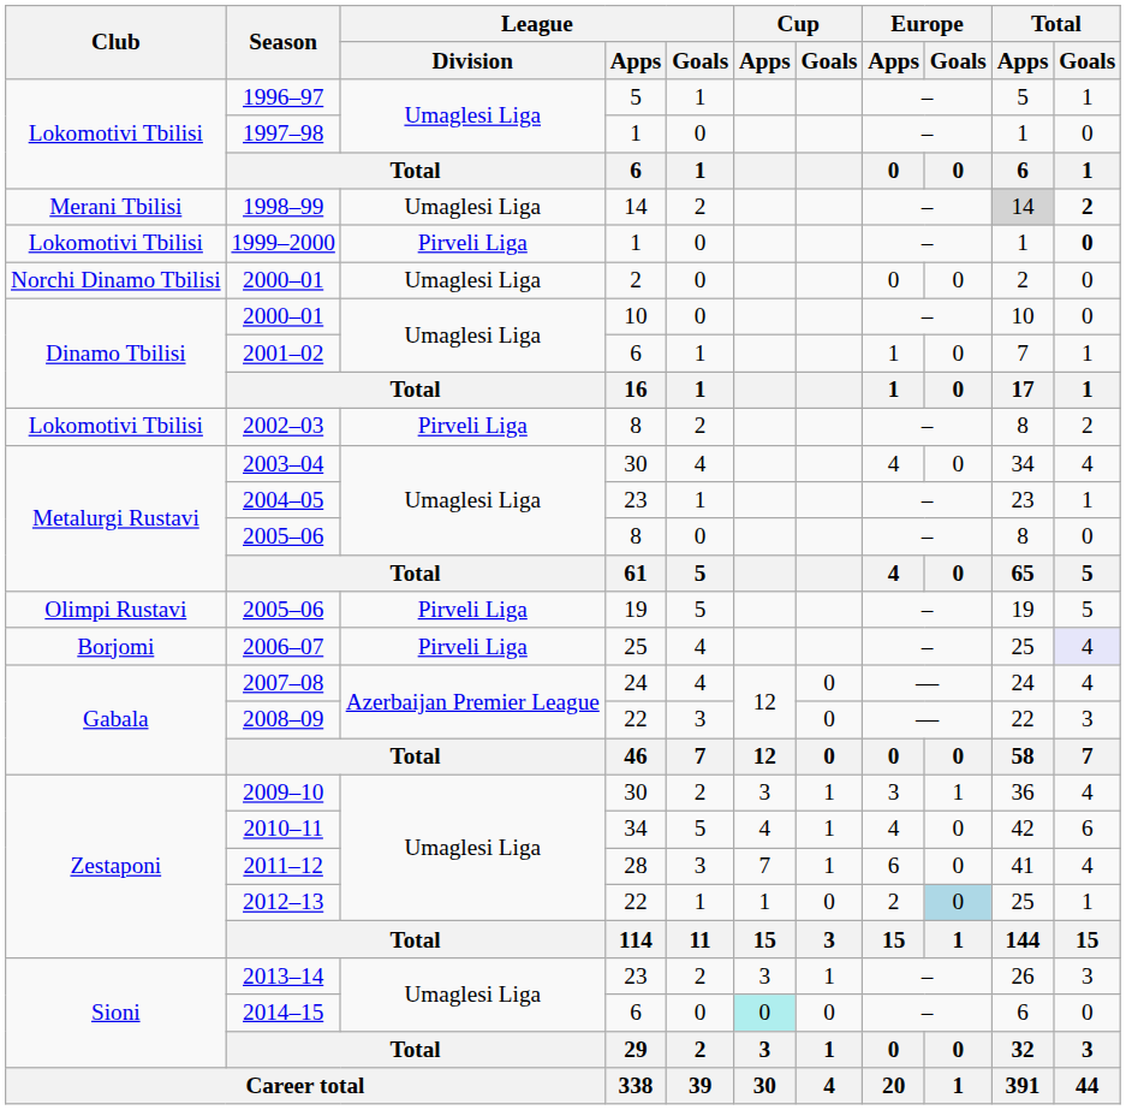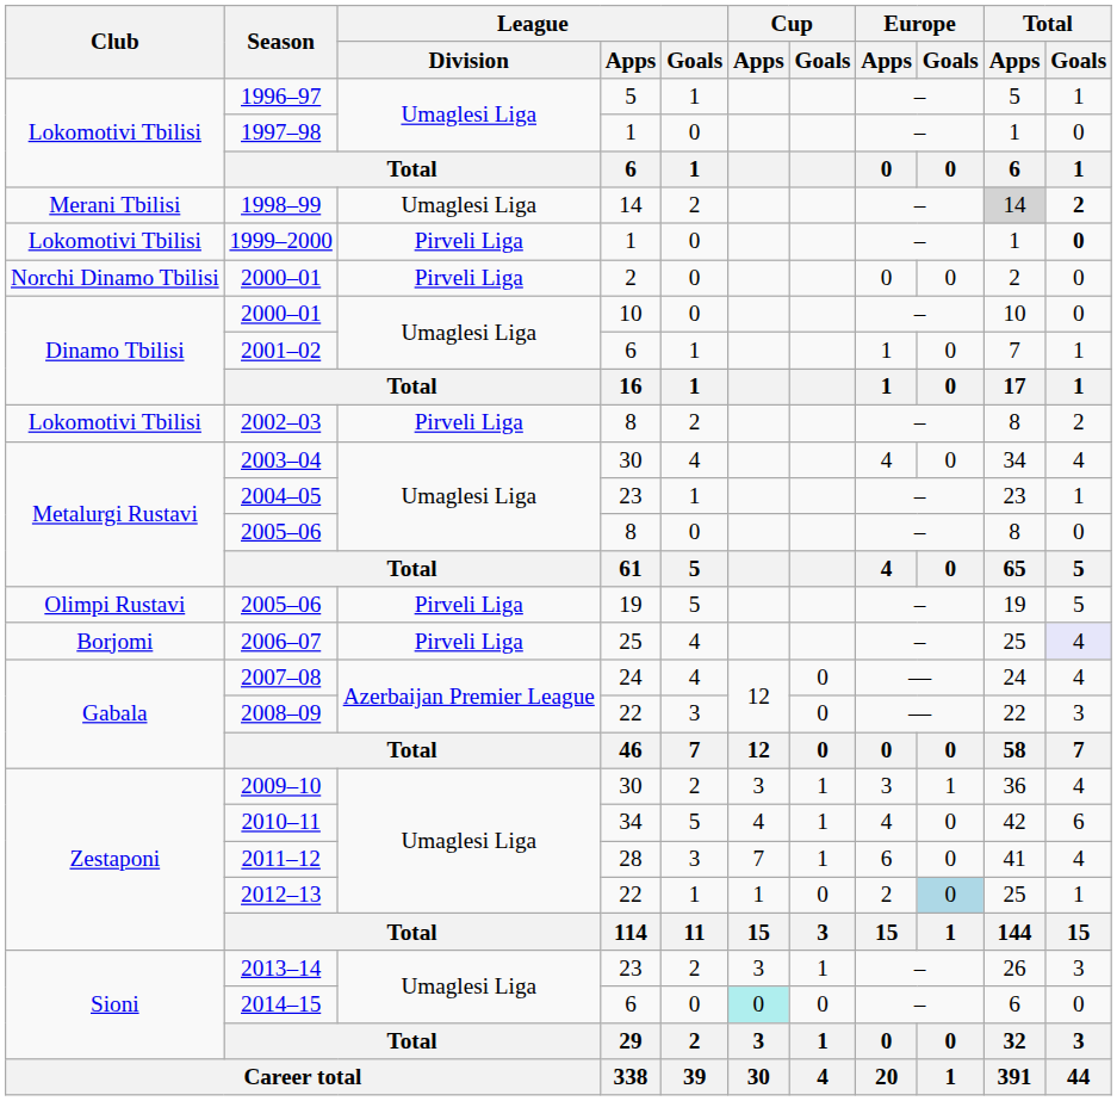 <table class="wikitable" style="text-align:center">
 <tr>
 <th rowspan="2">Club</th>
 <th rowspan="2">Season</th>
 <th colspan="3">League</th>
 <th colspan="2">Cup</th>
 <th colspan="2">Europe</th>
 <th colspan="2">Total</th>
 </tr>
 <tr>
 <th>Division</th>
 <th>Apps</th>
 <th>Goals</th>
 <th>Apps</th>
 <th>Goals</th>
 <th>Apps</th>
 <th>Goals</th>
 <th>Apps</th>
 <th>Goals</th>
 </tr>
 <tr>
 <td rowspan="3"><a href='#'>Lokomotivi Tbilisi</a></td>
 <td><a href='#'>1996–97</a></td>
 <td rowspan="2"><a href='#'>Umaglesi Liga</a></td>
 <td>5</td>
 <td>1</td>
 <td></td>
 <td></td>
 <td colspan="2">–</td>
 <td>5</td>
 <td>1</td>
 </tr>
 <tr>
 <td><a href='#'>1997–98</a></td>
 <td>1</td>
 <td>0</td>
 <td></td>
 <td></td>
 <td colspan="2">–</td>
 <td>1</td>
 <td>0</td>
 </tr>
 <tr>
 <th colspan="2">Total</th>
 <th>6</th>
 <th>1</th>
 <th></th>
 <th></th>
 <th>0</th>
 <th>0</th>
 <th>6</th>
 <th>1</th>
 </tr>
 <tr>
 <td><a href='#'>Merani Tbilisi</a></td>
 <td><a href='#'>1998–99</a></td>
 <td>Umaglesi Liga</td>
 <td>14</td>
 <td>2</td>
 <td></td>
 <td></td>
 <td colspan="2">–</td>
 <td style="background: lightgrey;">14</td>
 <td><strong>2</strong></td>
 </tr>
 <tr>
 <td><a href='#'>Lokomotivi Tbilisi</a></td>
 <td><a href='#'>1999–2000</a></td>
 <td><a href='#'>Pirveli Liga</a></td>
 <td>1</td>
 <td>0</td>
 <td></td>
 <td></td>
 <td colspan="2">–</td>
 <td>1</td>
 <td><strong>0</strong></td>
 </tr>
 <tr>
 <td><a href='#'>Norchi Dinamo Tbilisi</a></td>
 <td><a href='#'>2000–01</a></td>
-<td>Umaglesi Liga</td>
+<td><a href='#'>Pirveli Liga</a></td>
 <td>2</td>
 <td>0</td>
 <td></td>
 <td></td>
 <td>0</td>
 <td>0</td>
 <td>2</td>
 <td>0</td>
 </tr>
 <tr>
 <td rowspan="3"><a href='#'>Dinamo Tbilisi</a></td>
 <td><a href='#'>2000–01</a></td>
 <td rowspan="2">Umaglesi Liga</td>
 <td>10</td>
 <td>0</td>
 <td></td>
 <td></td>
 <td colspan="2">–</td>
 <td>10</td>
 <td>0</td>
 </tr>
 <tr>
 <td><a href='#'>2001–02</a></td>
 <td>6</td>
 <td>1</td>
 <td></td>
 <td></td>
 <td>1</td>
 <td>0</td>
 <td>7</td>
 <td>1</td>
 </tr>
 <tr>
 <th colspan="2">Total</th>
 <th>16</th>
 <th>1</th>
 <th></th>
 <th></th>
 <th>1</th>
 <th>0</th>
 <th>17</th>
 <th>1</th>
 </tr>
 <tr>
 <td><a href='#'>Lokomotivi Tbilisi</a></td>
 <td><a href='#'>2002–03</a></td>
 <td><a href='#'>Pirveli Liga</a></td>
 <td>8</td>
 <td>2</td>
 <td></td>
 <td></td>
 <td colspan="2">–</td>
 <td>8</td>
 <td>2</td>
 </tr>
 <tr>
 <td rowspan="4"><a href='#'>Metalurgi Rustavi</a></td>
 <td><a href='#'>2003–04</a></td>
 <td rowspan="3">Umaglesi Liga</td>
 <td>30</td>
 <td>4</td>
 <td></td>
 <td></td>
 <td>4</td>
 <td>0</td>
 <td>34</td>
 <td>4</td>
 </tr>
 <tr>
 <td><a href='#'>2004–05</a></td>
 <td>23</td>
 <td>1</td>
 <td></td>
 <td></td>
 <td colspan="2">–</td>
 <td>23</td>
 <td>1</td>
 </tr>
 <tr>
 <td><a href='#'>2005–06</a></td>
 <td>8</td>
 <td>0</td>
 <td></td>
 <td></td>
 <td colspan="2">–</td>
 <td>8</td>
 <td>0</td>
 </tr>
 <tr>
 <th colspan="2">Total</th>
 <th>61</th>
 <th>5</th>
 <th></th>
 <th></th>
 <th>4</th>
 <th>0</th>
 <th>65</th>
 <th>5</th>
 </tr>
 <tr>
 <td><a href='#'>Olimpi Rustavi</a></td>
 <td><a href='#'>2005–06</a></td>
 <td><a href='#'>Pirveli Liga</a></td>
 <td>19</td>
 <td>5</td>
 <td></td>
 <td></td>
 <td colspan="2">–</td>
 <td>19</td>
 <td>5</td>
 </tr>
 <tr>
 <td><a href='#'>Borjomi</a></td>
 <td><a href='#'>2006–07</a></td>
 <td><a href='#'>Pirveli Liga</a></td>
 <td>25</td>
 <td>4</td>
 <td></td>
 <td></td>
 <td colspan="2">–</td>
 <td>25</td>
 <td style="background: lavender;">4</td>
 </tr>
 <tr>
 <td rowspan="3"><a href='#'>Gabala</a></td>
 <td><a href='#'>2007–08</a></td>
 <td rowspan="2"><a href='#'>Azerbaijan Premier League</a></td>
 <td>24</td>
 <td>4</td>
 <td rowspan="2">12</td>
 <td>0</td>
 <td colspan="2">—</td>
 <td>24</td>
 <td>4</td>
 </tr>
 <tr>
 <td><a href='#'>2008–09</a></td>
 <td>22</td>
 <td>3</td>
 <td>0</td>
 <td colspan="2">—</td>
 <td>22</td>
 <td>3</td>
 </tr>
 <tr>
 <th colspan="2">Total</th>
 <th>46</th>
 <th>7</th>
 <th>12</th>
 <th>0</th>
 <th>0</th>
 <th>0</th>
 <th>58</th>
 <th>7</th>
 </tr>
 <tr>
 <td rowspan="5"><a href='#'>Zestaponi</a></td>
 <td><a href='#'>2009–10</a></td>
 <td rowspan="4">Umaglesi Liga</td>
 <td>30</td>
 <td>2</td>
 <td>3</td>
 <td>1</td>
 <td>3</td>
 <td>1</td>
 <td>36</td>
 <td>4</td>
 </tr>
 <tr>
 <td><a href='#'>2010–11</a></td>
 <td>34</td>
 <td>5</td>
 <td>4</td>
 <td>1</td>
 <td>4</td>
 <td>0</td>
 <td>42</td>
 <td>6</td>
 </tr>
 <tr>
 <td><a href='#'>2011–12</a></td>
 <td>28</td>
 <td>3</td>
 <td>7</td>
 <td>1</td>
 <td>6</td>
 <td>0</td>
 <td>41</td>
 <td>4</td>
 </tr>
 <tr>
 <td><a href='#'>2012–13</a></td>
 <td>22</td>
 <td>1</td>
 <td>1</td>
 <td>0</td>
 <td>2</td>
 <td style="background: lightblue;">0</td>
 <td>25</td>
 <td>1</td>
 </tr>
 <tr>
 <th colspan="2">Total</th>
 <th>114</th>
 <th>11</th>
 <th>15</th>
 <th>3</th>
 <th>15</th>
 <th>1</th>
 <th>144</th>
 <th>15</th>
 </tr>
 <tr>
 <td rowspan="3"><a href='#'>Sioni</a></td>
 <td><a href='#'>2013–14</a></td>
 <td rowspan="2">Umaglesi Liga</td>
 <td>23</td>
 <td>2</td>
 <td>3</td>
 <td>1</td>
 <td colspan="2">–</td>
 <td>26</td>
 <td>3</td>
 </tr>
 <tr>
 <td><a href='#'>2014–15</a></td>
 <td>6</td>
 <td>0</td>
 <td style="background: paleturquoise;">0</td>
 <td>0</td>
 <td colspan="2">–</td>
 <td>6</td>
 <td>0</td>
 </tr>
 <tr>
 <th colspan="2">Total</th>
 <th>29</th>
 <th>2</th>
 <th>3</th>
 <th>1</th>
 <th>0</th>
 <th>0</th>
 <th>32</th>
 <th>3</th>
 </tr>
 <tr>
 <th colspan="3">Career total</th>
 <th>338</th>
 <th>39</th>
 <th>30</th>
 <th>4</th>
 <th>20</th>
 <th>1</th>
 <th>391</th>
 <th>44</th>
 </tr>
 </table>
